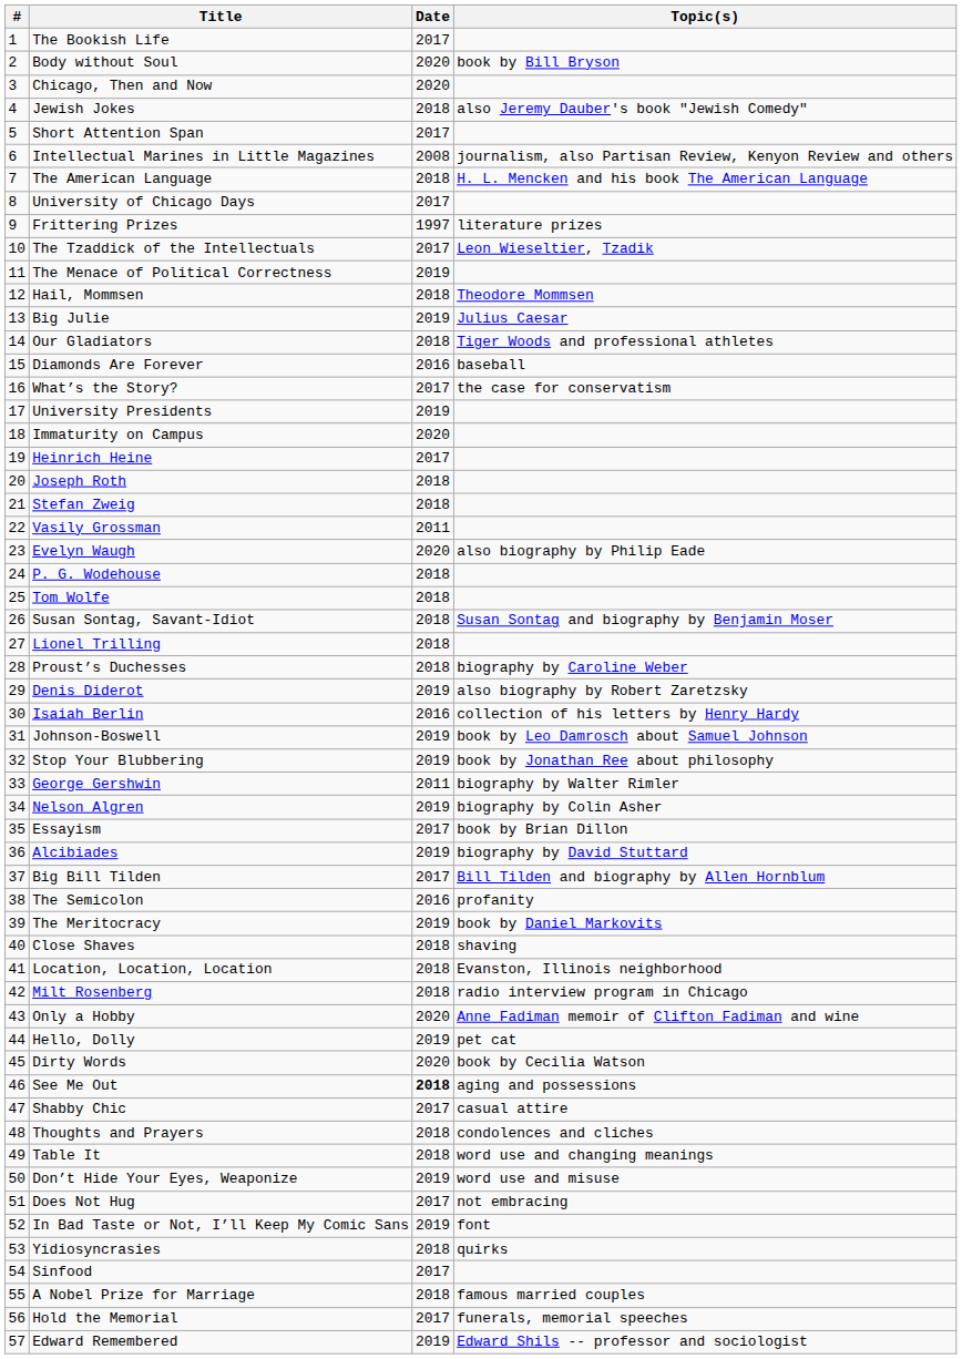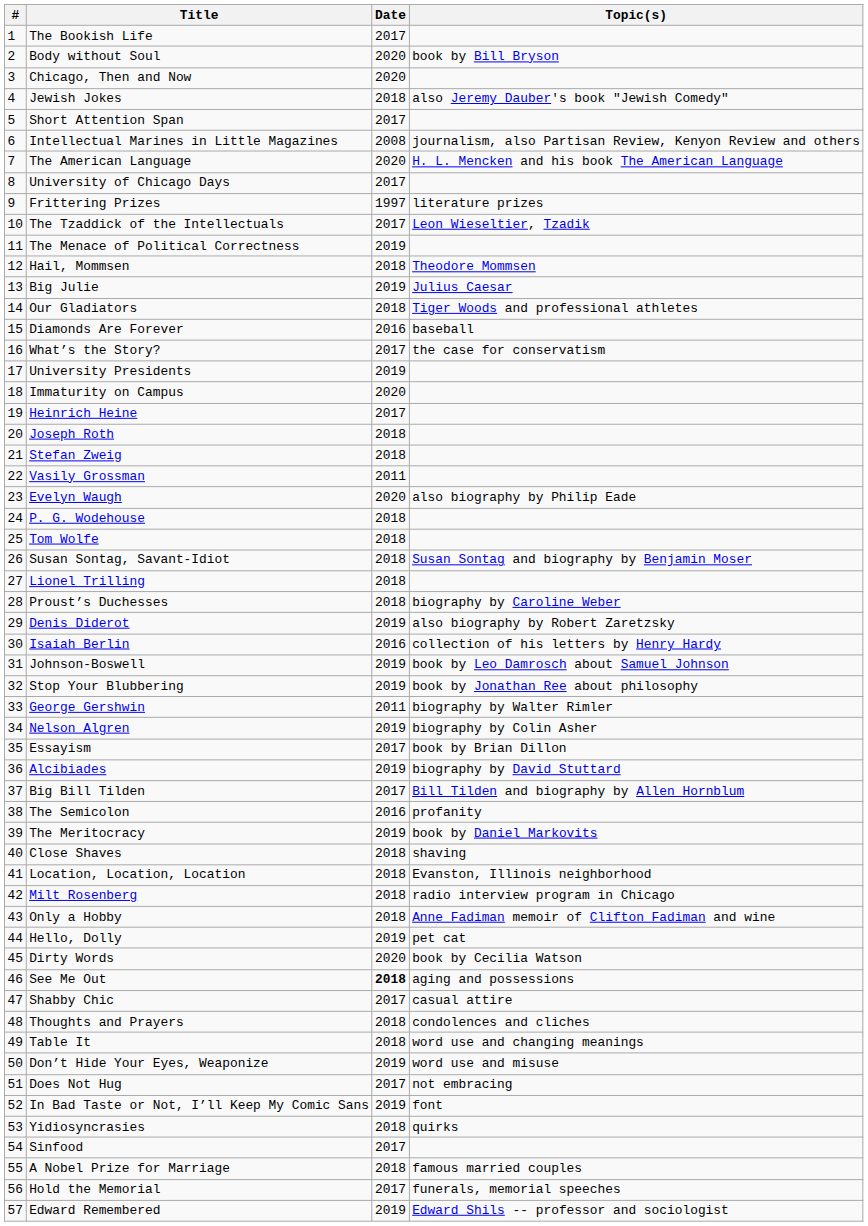 <table class="wikitable">
 <tr>
 <th scope="col">#</th>
 <th scope="col">Title</th>
 <th scope="col">Date</th>
 <th scope="col">Topic(s)</th>
 </tr>
 <tr>
 <td>1</td>
 <td>The Bookish Life</td>
 <td>2017</td>
 <td></td>
 </tr>
 <tr>
 <td>2</td>
 <td>Body without Soul</td>
 <td>2020</td>
 <td>book by <a href='#'>Bill Bryson</a></td>
 </tr>
 <tr>
 <td>3</td>
 <td>Chicago, Then and Now</td>
 <td>2020</td>
 <td></td>
 </tr>
 <tr>
 <td>4</td>
 <td>Jewish Jokes</td>
 <td>2018</td>
 <td>also <a href='#'>Jeremy Dauber</a>'s book "Jewish Comedy"</td>
 </tr>
 <tr>
 <td>5</td>
 <td>Short Attention Span</td>
 <td>2017</td>
 <td></td>
 </tr>
 <tr>
 <td>6</td>
 <td>Intellectual Marines in Little Magazines</td>
 <td>2008</td>
 <td>journalism, also Partisan Review, Kenyon Review and others</td>
 </tr>
 <tr>
 <td>7</td>
 <td>The American Language</td>
-<td>2018</td>
+<td>2020</td>
 <td><a href='#'>H. L. Mencken</a> and his book <a href='#'>The American Language</a></td>
 </tr>
 <tr>
 <td>8</td>
 <td>University of Chicago Days</td>
 <td>2017</td>
 <td></td>
 </tr>
 <tr>
 <td>9</td>
 <td>Frittering Prizes</td>
 <td>1997</td>
 <td>literature prizes</td>
 </tr>
 <tr>
 <td>10</td>
 <td>The Tzaddick of the Intellectuals</td>
 <td>2017</td>
 <td><a href='#'>Leon Wieseltier</a>, <a href='#'>Tzadik</a></td>
 </tr>
 <tr>
 <td>11</td>
 <td>The Menace of Political Correctness</td>
 <td>2019</td>
 <td></td>
 </tr>
 <tr>
 <td>12</td>
 <td>Hail, Mommsen</td>
 <td>2018</td>
 <td><a href='#'>Theodore Mommsen</a></td>
 </tr>
 <tr>
 <td>13</td>
 <td>Big Julie</td>
 <td>2019</td>
 <td><a href='#'>Julius Caesar</a></td>
 </tr>
 <tr>
 <td>14</td>
 <td>Our Gladiators</td>
 <td>2018</td>
 <td><a href='#'>Tiger Woods</a> and professional athletes</td>
 </tr>
 <tr>
 <td>15</td>
 <td>Diamonds Are Forever</td>
 <td>2016</td>
 <td>baseball</td>
 </tr>
 <tr>
 <td>16</td>
 <td>What’s the Story?</td>
 <td>2017</td>
 <td>the case for conservatism</td>
 </tr>
 <tr>
 <td>17</td>
 <td>University Presidents</td>
 <td>2019</td>
 <td></td>
 </tr>
 <tr>
 <td>18</td>
 <td>Immaturity on Campus</td>
 <td>2020</td>
 <td></td>
 </tr>
 <tr>
 <td>19</td>
 <td><a href='#'>Heinrich Heine</a></td>
 <td>2017</td>
 <td></td>
 </tr>
 <tr>
 <td>20</td>
 <td><a href='#'>Joseph Roth</a></td>
 <td>2018</td>
 <td></td>
 </tr>
 <tr>
 <td>21</td>
 <td><a href='#'>Stefan Zweig</a></td>
 <td>2018</td>
 <td></td>
 </tr>
 <tr>
 <td>22</td>
 <td><a href='#'>Vasily Grossman</a></td>
 <td>2011</td>
 <td></td>
 </tr>
 <tr>
 <td>23</td>
 <td><a href='#'>Evelyn Waugh</a></td>
 <td>2020</td>
 <td>also biography by Philip Eade</td>
 </tr>
 <tr>
 <td>24</td>
 <td><a href='#'>P. G. Wodehouse</a></td>
 <td>2018</td>
 <td></td>
 </tr>
 <tr>
 <td>25</td>
 <td><a href='#'>Tom Wolfe</a></td>
 <td>2018</td>
 <td></td>
 </tr>
 <tr>
 <td>26</td>
 <td>Susan Sontag, Savant-Idiot</td>
 <td>2018</td>
 <td><a href='#'>Susan Sontag</a> and biography by <a href='#'>Benjamin Moser</a></td>
 </tr>
 <tr>
 <td>27</td>
 <td><a href='#'>Lionel Trilling</a></td>
 <td>2018</td>
 <td></td>
 </tr>
 <tr>
 <td>28</td>
 <td>Proust’s Duchesses</td>
 <td>2018</td>
 <td>biography by <a href='#'>Caroline Weber</a></td>
 </tr>
 <tr>
 <td>29</td>
 <td><a href='#'>Denis Diderot</a></td>
 <td>2019</td>
 <td>also biography by Robert Zaretzsky</td>
 </tr>
 <tr>
 <td>30</td>
 <td><a href='#'>Isaiah Berlin</a></td>
 <td>2016</td>
 <td>collection of his letters by <a href='#'>Henry Hardy</a></td>
 </tr>
 <tr>
 <td>31</td>
 <td>Johnson-Boswell</td>
 <td>2019</td>
 <td>book by <a href='#'>Leo Damrosch</a> about <a href='#'>Samuel Johnson</a></td>
 </tr>
 <tr>
 <td>32</td>
 <td>Stop Your Blubbering</td>
 <td>2019</td>
 <td>book by <a href='#'>Jonathan Ree</a> about philosophy</td>
 </tr>
 <tr>
 <td>33</td>
 <td><a href='#'>George Gershwin</a></td>
 <td>2011</td>
 <td>biography by Walter Rimler</td>
 </tr>
 <tr>
 <td>34</td>
 <td><a href='#'>Nelson Algren</a></td>
 <td>2019</td>
 <td>biography by Colin Asher</td>
 </tr>
 <tr>
 <td>35</td>
 <td>Essayism</td>
 <td>2017</td>
 <td>book by Brian Dillon</td>
 </tr>
 <tr>
 <td>36</td>
 <td><a href='#'>Alcibiades</a></td>
 <td>2019</td>
 <td>biography by <a href='#'>David Stuttard</a></td>
 </tr>
 <tr>
 <td>37</td>
 <td>Big Bill Tilden</td>
 <td>2017</td>
 <td><a href='#'>Bill Tilden</a> and biography by <a href='#'>Allen Hornblum</a></td>
 </tr>
 <tr>
 <td>38</td>
 <td>The Semicolon</td>
 <td>2016</td>
 <td>profanity</td>
 </tr>
 <tr>
 <td>39</td>
 <td>The Meritocracy</td>
 <td>2019</td>
 <td>book by <a href='#'>Daniel Markovits</a></td>
 </tr>
 <tr>
 <td>40</td>
 <td>Close Shaves</td>
 <td>2018</td>
 <td>shaving</td>
 </tr>
 <tr>
 <td>41</td>
 <td>Location, Location, Location</td>
 <td>2018</td>
 <td>Evanston, Illinois neighborhood</td>
 </tr>
 <tr>
 <td>42</td>
 <td><a href='#'>Milt Rosenberg</a></td>
 <td>2018</td>
 <td>radio interview program in Chicago</td>
 </tr>
 <tr>
 <td>43</td>
 <td>Only a Hobby</td>
-<td>2020</td>
+<td>2018</td>
 <td><a href='#'>Anne Fadiman</a> memoir of <a href='#'>Clifton Fadiman</a> and wine</td>
 </tr>
 <tr>
 <td>44</td>
 <td>Hello, Dolly</td>
 <td>2019</td>
 <td>pet cat</td>
 </tr>
 <tr>
 <td>45</td>
 <td>Dirty Words</td>
 <td>2020</td>
 <td>book by Cecilia Watson</td>
 </tr>
 <tr>
 <td>46</td>
 <td>See Me Out</td>
 <td><strong>2018</strong></td>
 <td>aging and possessions</td>
 </tr>
 <tr>
 <td>47</td>
 <td>Shabby Chic</td>
 <td>2017</td>
 <td>casual attire</td>
 </tr>
 <tr>
 <td>48</td>
 <td>Thoughts and Prayers</td>
 <td>2018</td>
 <td>condolences and cliches</td>
 </tr>
 <tr>
 <td>49</td>
 <td>Table It</td>
 <td>2018</td>
 <td>word use and changing meanings</td>
 </tr>
 <tr>
 <td>50</td>
 <td>Don’t Hide Your Eyes, Weaponize</td>
 <td>2019</td>
 <td>word use and misuse</td>
 </tr>
 <tr>
 <td>51</td>
 <td>Does Not Hug</td>
 <td>2017</td>
 <td>not embracing</td>
 </tr>
 <tr>
 <td>52</td>
 <td>In Bad Taste or Not, I’ll Keep My Comic Sans</td>
 <td>2019</td>
 <td>font</td>
 </tr>
 <tr>
 <td>53</td>
 <td>Yidiosyncrasies</td>
 <td>2018</td>
 <td>quirks</td>
 </tr>
 <tr>
 <td>54</td>
 <td>Sinfood</td>
 <td>2017</td>
 <td></td>
 </tr>
 <tr>
 <td>55</td>
 <td>A Nobel Prize for Marriage</td>
 <td>2018</td>
 <td>famous married couples</td>
 </tr>
 <tr>
 <td>56</td>
 <td>Hold the Memorial</td>
 <td>2017</td>
 <td>funerals, memorial speeches</td>
 </tr>
 <tr>
 <td>57</td>
 <td>Edward Remembered</td>
 <td>2019</td>
 <td><a href='#'>Edward Shils</a> -- professor and sociologist</td>
 </tr>
 </table>
